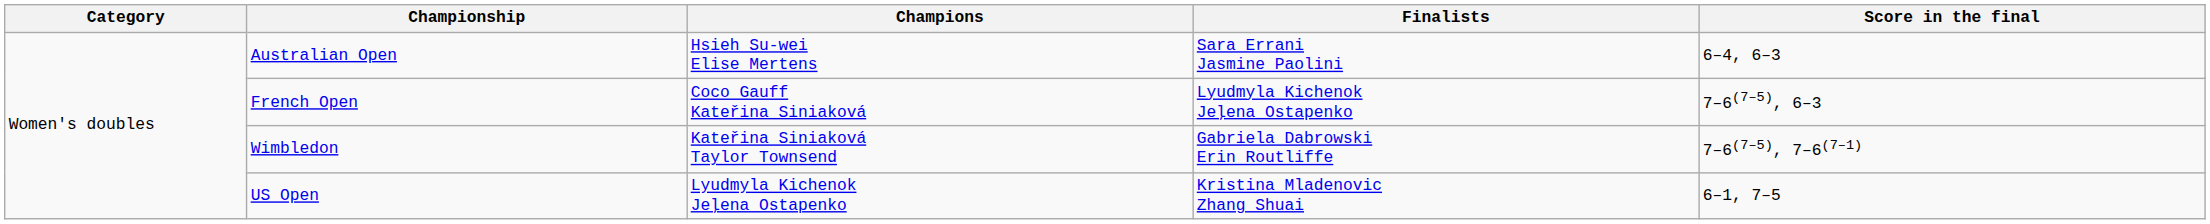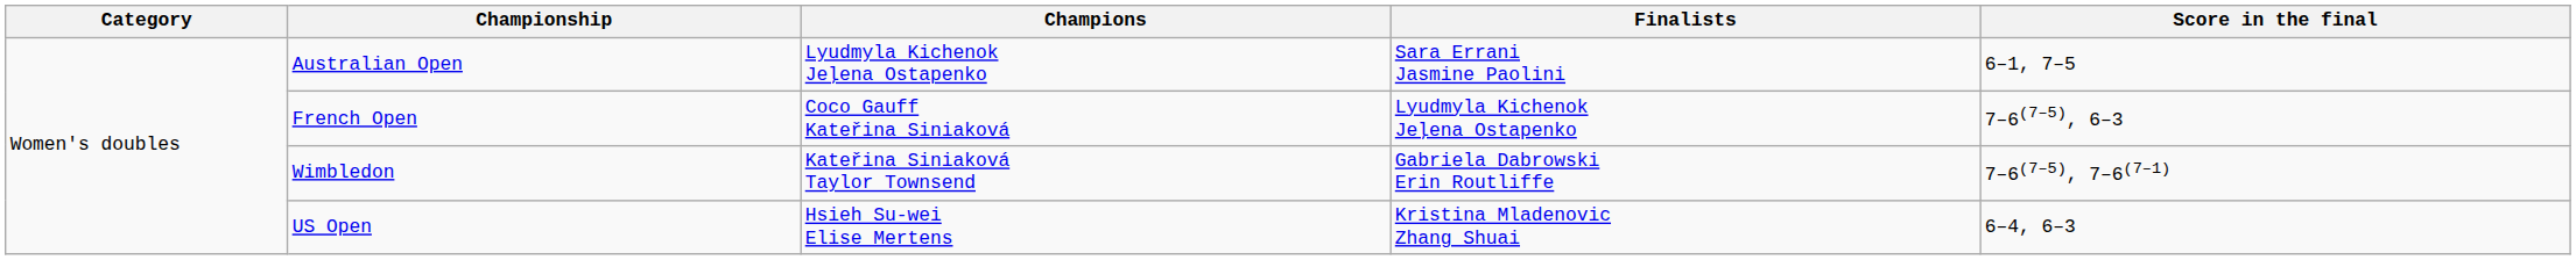 <table class="wikitable" style="font-size:90%;" width="100%">
 <tr>
 <th style="width: 11%;">Category</th>
 <th style="width: 20%;">Championship</th>
 <th style="width: 23%;">Champions</th>
 <th style="width: 23%;">Finalists</th>
 <th style="width: 23%;">Score in the final</th>
 </tr>
 <tr>
 <td rowspan="4">Women's doubles</td>
 <td><a href='#'>Australian Open</a></td>
-<td> <a href='#'>Hsieh Su-wei</a><br> <a href='#'>Elise Mertens</a></td>
+<td> <a href='#'>Lyudmyla Kichenok</a> <br> <a href='#'>Jeļena Ostapenko</a></td>
 <td> <a href='#'>Sara Errani</a> <br> <a href='#'>Jasmine Paolini</a></td>
-<td>6–4, 6–3</td>
+<td>6–1, 7–5</td>
 </tr>
 <tr>
 <td><a href='#'>French Open</a></td>
 <td> <a href='#'>Coco Gauff</a> <br> <a href='#'>Kateřina Siniaková</a></td>
 <td> <a href='#'>Lyudmyla Kichenok</a><br> <a href='#'>Jeļena Ostapenko</a></td>
 <td>7–6<sup>(7–5)</sup>, 6–3</td>
 </tr>
 <tr>
 <td><a href='#'>Wimbledon</a></td>
 <td> <a href='#'>Kateřina Siniaková</a> <br> <a href='#'>Taylor Townsend</a></td>
 <td> <a href='#'>Gabriela Dabrowski</a> <br> <a href='#'>Erin Routliffe</a></td>
 <td>7–6<sup>(7–5)</sup>, 7–6<sup>(7–1)</sup></td>
 </tr>
 <tr>
 <td><a href='#'>US Open</a></td>
-<td> <a href='#'>Lyudmyla Kichenok</a> <br> <a href='#'>Jeļena Ostapenko</a></td>
+<td> <a href='#'>Hsieh Su-wei</a><br> <a href='#'>Elise Mertens</a></td>
 <td> <a href='#'>Kristina Mladenovic</a> <br> <a href='#'>Zhang Shuai</a></td>
-<td>6–1, 7–5</td>
+<td>6–4, 6–3</td>
 </tr>
 </table>
